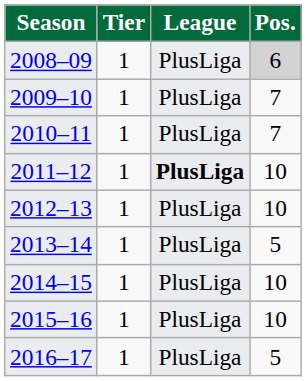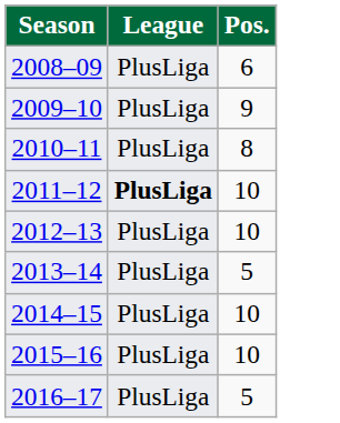 <table class="wikitable" style="font-size:100%; text-align:center">
 <tr>
 <th style="color:#FFFFFF; background-color:#006A3C">Season</th>
-<th style="color:#FFFFFF; background-color:#006A3C">Tier</th>
 <th style="color:#FFFFFF; background-color:#006A3C">League</th>
 <th style="color:#FFFFFF; background-color:#006A3C">Pos.</th>
 </tr>
 <tr>
 <td style="background:#EAECF0"><a href='#'>2008–09</a></td>
-<td align="center">1</td>
 <td style="background:#EAECF0">PlusLiga</td>
-<td align="center" style="background: lightgrey;">6</td>
+<td align="center">6</td>
 </tr>
 <tr>
 <td style="background:#EAECF0"><a href='#'>2009–10</a></td>
-<td align="center">1</td>
 <td style="background:#EAECF0">PlusLiga</td>
-<td align="center">7</td>
+<td align="center">9</td>
 </tr>
 <tr>
 <td style="background:#EAECF0"><a href='#'>2010–11</a></td>
-<td align="center">1</td>
 <td style="background:#EAECF0">PlusLiga</td>
-<td align="center">7</td>
+<td align="center">8</td>
 </tr>
 <tr>
 <td style="background:#EAECF0"><a href='#'>2011–12</a></td>
-<td align="center">1</td>
 <td style="background:#EAECF0"><strong>PlusLiga</strong></td>
 <td align="center">10</td>
 </tr>
 <tr>
 <td style="background:#EAECF0"><a href='#'>2012–13</a></td>
-<td align="center">1</td>
 <td style="background:#EAECF0">PlusLiga</td>
 <td align="center">10</td>
 </tr>
 <tr>
 <td style="background:#EAECF0"><a href='#'>2013–14</a></td>
-<td align="center">1</td>
 <td style="background:#EAECF0">PlusLiga</td>
 <td align="center">5</td>
 </tr>
 <tr>
 <td style="background:#EAECF0"><a href='#'>2014–15</a></td>
-<td align="center">1</td>
 <td style="background:#EAECF0">PlusLiga</td>
 <td align="center">10</td>
 </tr>
 <tr>
 <td style="background:#EAECF0"><a href='#'>2015–16</a></td>
-<td align="center">1</td>
 <td style="background:#EAECF0">PlusLiga</td>
 <td align="center">10</td>
 </tr>
 <tr>
 <td style="background:#EAECF0"><a href='#'>2016–17</a></td>
-<td align="center">1</td>
 <td style="background:#EAECF0">PlusLiga</td>
 <td align="center">5</td>
 </tr>
 </table>
